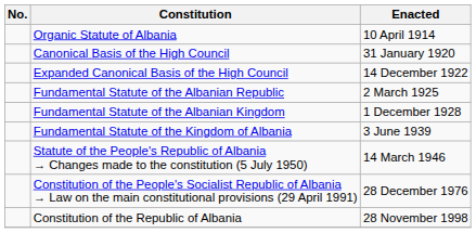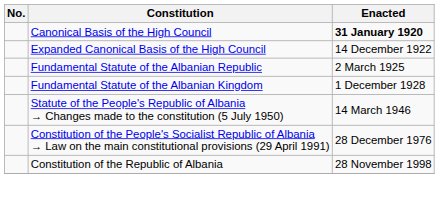 <table class="wikitable" style="text-align:left; font-size:90%;">
 <tr>
 <th>No.</th>
 <th>Constitution</th>
 <th>Enacted</th>
 </tr>
 <tr>
 <td align="center"><strong></strong></td>
-<td><a href='#'>Organic Statute of Albania</a></td>
-<td>10 April 1914</td>
-</tr>
-<tr>
-<td align="center"><strong></strong></td>
 <td><a href='#'>Canonical Basis of the High Council</a></td>
-<td>31 January 1920</td>
+<td><strong>31 January 1920</strong></td>
 </tr>
 <tr>
 <td align="center"><strong></strong></td>
 <td><a href='#'>Expanded Canonical Basis of the High Council</a></td>
 <td>14 December 1922</td>
 </tr>
 <tr>
 <td align="center"><strong></strong></td>
 <td><a href='#'>Fundamental Statute of the Albanian Republic</a></td>
 <td>2 March 1925</td>
 </tr>
 <tr>
 <td align="center"><strong></strong></td>
 <td><a href='#'>Fundamental Statute of the Albanian Kingdom</a></td>
 <td>1 December 1928</td>
-</tr>
-<tr>
-<td align="center"><strong></strong></td>
-<td><a href='#'>Fundamental Statute of the Kingdom of Albania</a></td>
-<td>3 June 1939</td>
 </tr>
 <tr>
 <td align="center"><strong></strong></td>
 <td><a href='#'>Statute of the People's Republic of Albania</a><br>→ Changes made to the constitution (5 July 1950)</td>
 <td>14 March 1946</td>
 </tr>
 <tr>
 <td align="center"><strong></strong></td>
 <td><a href='#'>Constitution of the People's Socialist Republic of Albania</a><br>→ Law on the main constitutional provisions (29 April 1991)</td>
 <td>28 December 1976</td>
 </tr>
 <tr>
 <td align="center"><strong></strong></td>
 <td>Constitution of the Republic of Albania</td>
 <td>28 November 1998</td>
 </tr>
 <tr>
 </tr>
 </table>
